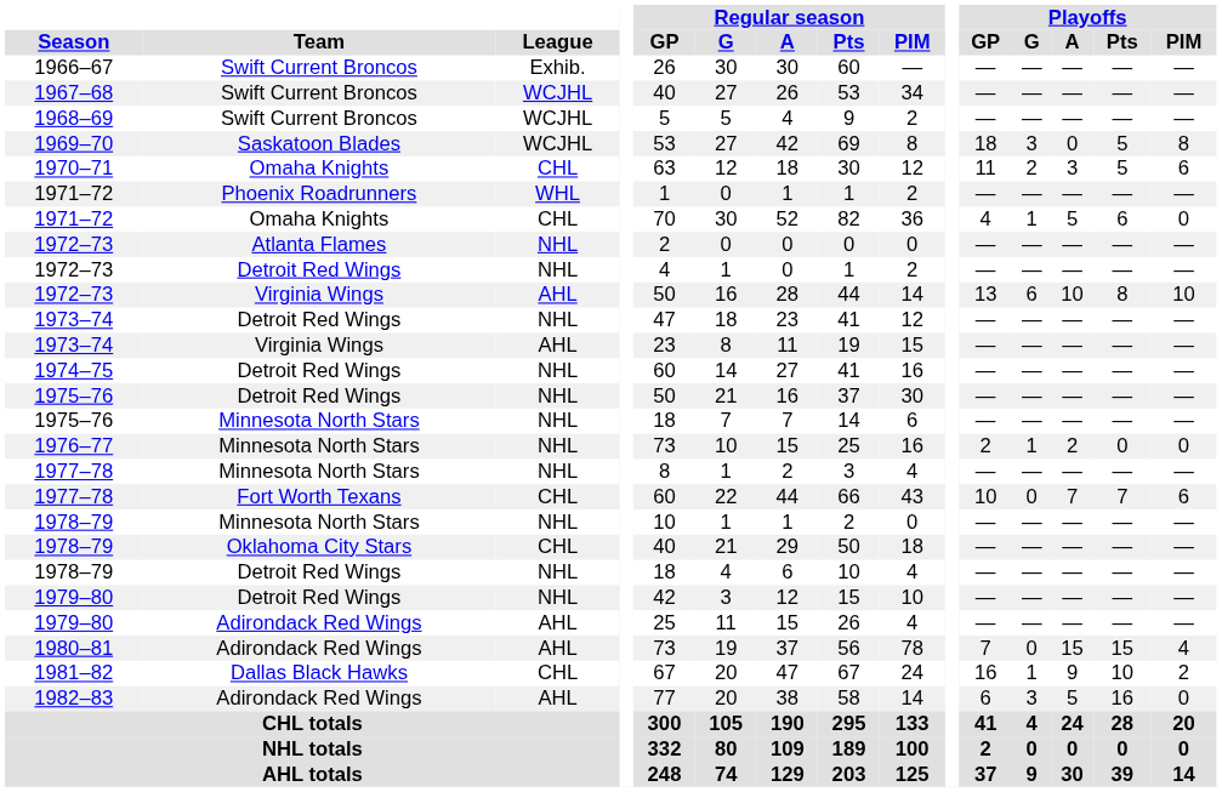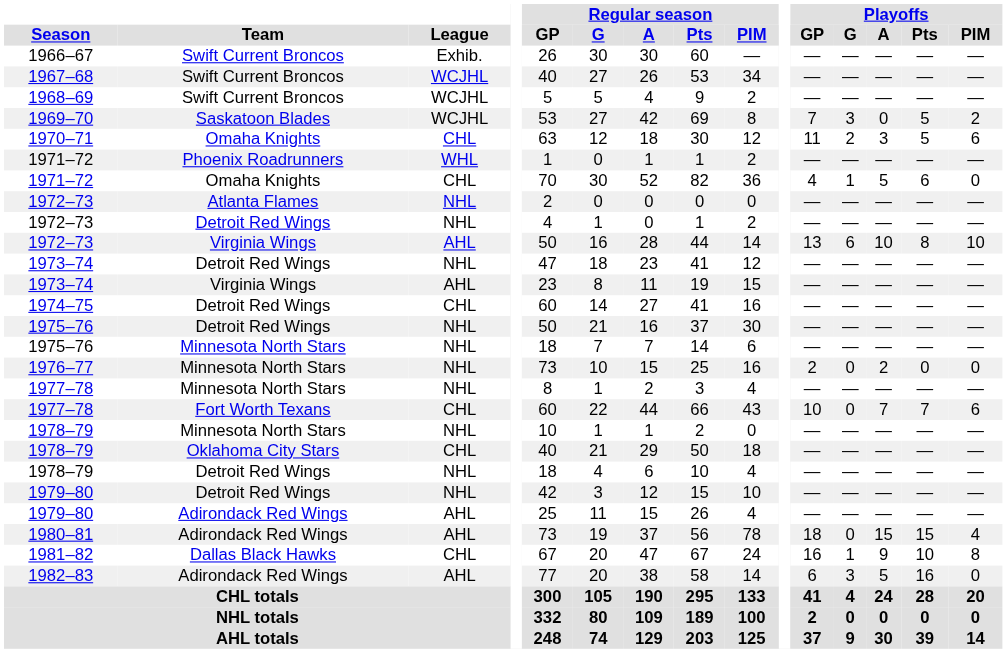 <table border="0" cellpadding="1" cellspacing="0" style="text-align:center; width:60em">
 <tr bgcolor="#e0e0e0">
 <th colspan="3" bgcolor="#ffffff"> </th>
 <th rowspan="99" bgcolor="#ffffff"> </th>
 <th colspan="5"><a href='#'>Regular season</a></th>
 <th rowspan="99" bgcolor="#ffffff"> </th>
 <th colspan="5"><a href='#'>Playoffs</a></th>
 </tr>
 <tr bgcolor="#e0e0e0">
 <th><a href='#'>Season</a></th>
 <th>Team</th>
 <th>League</th>
 <th>GP</th>
 <th><a href='#'>G</a></th>
 <th><a href='#'>A</a></th>
 <th><a href='#'>Pts</a></th>
 <th><a href='#'>PIM</a></th>
 <th>GP</th>
 <th>G</th>
 <th>A</th>
 <th>Pts</th>
 <th>PIM</th>
 </tr>
 <tr>
 <td>1966–67</td>
 <td><a href='#'>Swift Current Broncos</a></td>
 <td>Exhib.</td>
 <td>26</td>
 <td>30</td>
 <td>30</td>
 <td>60</td>
 <td>—</td>
 <td>—</td>
 <td>—</td>
 <td>—</td>
 <td>—</td>
 <td>—</td>
 </tr>
 <tr bgcolor="#f0f0f0">
 <td><a href='#'>1967–68</a></td>
 <td>Swift Current Broncos</td>
 <td><a href='#'>WCJHL</a></td>
 <td>40</td>
 <td>27</td>
 <td>26</td>
 <td>53</td>
 <td>34</td>
 <td>—</td>
 <td>—</td>
 <td>—</td>
 <td>—</td>
 <td>—</td>
 </tr>
 <tr>
 <td><a href='#'>1968–69</a></td>
 <td>Swift Current Broncos</td>
 <td>WCJHL</td>
 <td>5</td>
 <td>5</td>
 <td>4</td>
 <td>9</td>
 <td>2</td>
 <td>—</td>
 <td>—</td>
 <td>—</td>
 <td>—</td>
 <td>—</td>
 </tr>
 <tr bgcolor="#f0f0f0">
 <td><a href='#'>1969–70</a></td>
 <td><a href='#'>Saskatoon Blades</a></td>
 <td>WCJHL</td>
 <td>53</td>
 <td>27</td>
 <td>42</td>
 <td>69</td>
 <td>8</td>
-<td>18</td>
+<td>7</td>
 <td>3</td>
 <td>0</td>
 <td>5</td>
-<td>8</td>
+<td>2</td>
 </tr>
 <tr>
 <td><a href='#'>1970–71</a></td>
 <td><a href='#'>Omaha Knights</a></td>
 <td><a href='#'>CHL</a></td>
 <td>63</td>
 <td>12</td>
 <td>18</td>
 <td>30</td>
 <td>12</td>
 <td>11</td>
 <td>2</td>
 <td>3</td>
 <td>5</td>
 <td>6</td>
 </tr>
 <tr bgcolor="#f0f0f0">
 <td>1971–72</td>
 <td><a href='#'>Phoenix Roadrunners</a></td>
 <td><a href='#'>WHL</a></td>
 <td>1</td>
 <td>0</td>
 <td>1</td>
 <td>1</td>
 <td>2</td>
 <td>—</td>
 <td>—</td>
 <td>—</td>
 <td>—</td>
 <td>—</td>
 </tr>
 <tr>
 <td><a href='#'>1971–72</a></td>
 <td>Omaha Knights</td>
 <td>CHL</td>
 <td>70</td>
 <td>30</td>
 <td>52</td>
 <td>82</td>
 <td>36</td>
 <td>4</td>
 <td>1</td>
 <td>5</td>
 <td>6</td>
 <td>0</td>
 </tr>
 <tr bgcolor="#f0f0f0">
 <td><a href='#'>1972–73</a></td>
 <td><a href='#'>Atlanta Flames</a></td>
 <td><a href='#'>NHL</a></td>
 <td>2</td>
 <td>0</td>
 <td>0</td>
 <td>0</td>
 <td>0</td>
 <td>—</td>
 <td>—</td>
 <td>—</td>
 <td>—</td>
 <td>—</td>
 </tr>
 <tr>
 <td>1972–73</td>
 <td><a href='#'>Detroit Red Wings</a></td>
 <td>NHL</td>
 <td>4</td>
 <td>1</td>
 <td>0</td>
 <td>1</td>
 <td>2</td>
 <td>—</td>
 <td>—</td>
 <td>—</td>
 <td>—</td>
 <td>—</td>
 </tr>
 <tr bgcolor="#f0f0f0">
 <td><a href='#'>1972–73</a></td>
 <td><a href='#'>Virginia Wings</a></td>
 <td><a href='#'>AHL</a></td>
 <td>50</td>
 <td>16</td>
 <td>28</td>
 <td>44</td>
 <td>14</td>
 <td>13</td>
 <td>6</td>
 <td>10</td>
 <td>8</td>
 <td>10</td>
 </tr>
 <tr>
 <td><a href='#'>1973–74</a></td>
 <td>Detroit Red Wings</td>
 <td>NHL</td>
 <td>47</td>
 <td>18</td>
 <td>23</td>
 <td>41</td>
 <td>12</td>
 <td>—</td>
 <td>—</td>
 <td>—</td>
 <td>—</td>
 <td>—</td>
 </tr>
 <tr bgcolor="#f0f0f0">
 <td><a href='#'>1973–74</a></td>
 <td>Virginia Wings</td>
 <td>AHL</td>
 <td>23</td>
 <td>8</td>
 <td>11</td>
 <td>19</td>
 <td>15</td>
 <td>—</td>
 <td>—</td>
 <td>—</td>
 <td>—</td>
 <td>—</td>
 </tr>
 <tr>
 <td><a href='#'>1974–75</a></td>
 <td>Detroit Red Wings</td>
-<td>NHL</td>
+<td>CHL</td>
 <td>60</td>
 <td>14</td>
 <td>27</td>
 <td>41</td>
 <td>16</td>
 <td>—</td>
 <td>—</td>
 <td>—</td>
 <td>—</td>
 <td>—</td>
 </tr>
 <tr bgcolor="#f0f0f0">
 <td><a href='#'>1975–76</a></td>
 <td>Detroit Red Wings</td>
 <td>NHL</td>
 <td>50</td>
 <td>21</td>
 <td>16</td>
 <td>37</td>
 <td>30</td>
 <td>—</td>
 <td>—</td>
 <td>—</td>
 <td>—</td>
 <td>—</td>
 </tr>
 <tr>
 <td>1975–76</td>
 <td><a href='#'>Minnesota North Stars</a></td>
 <td>NHL</td>
 <td>18</td>
 <td>7</td>
 <td>7</td>
 <td>14</td>
 <td>6</td>
 <td>—</td>
 <td>—</td>
 <td>—</td>
 <td>—</td>
 <td>—</td>
 </tr>
 <tr bgcolor="#f0f0f0">
 <td><a href='#'>1976–77</a></td>
 <td>Minnesota North Stars</td>
 <td>NHL</td>
 <td>73</td>
 <td>10</td>
 <td>15</td>
 <td>25</td>
 <td>16</td>
 <td>2</td>
-<td>1</td>
+<td>0</td>
 <td>2</td>
 <td>0</td>
 <td>0</td>
 </tr>
 <tr>
 <td><a href='#'>1977–78</a></td>
 <td>Minnesota North Stars</td>
 <td>NHL</td>
 <td>8</td>
 <td>1</td>
 <td>2</td>
 <td>3</td>
 <td>4</td>
 <td>—</td>
 <td>—</td>
 <td>—</td>
 <td>—</td>
 <td>—</td>
 </tr>
 <tr bgcolor="#f0f0f0">
 <td><a href='#'>1977–78</a></td>
 <td><a href='#'>Fort Worth Texans</a></td>
 <td>CHL</td>
 <td>60</td>
 <td>22</td>
 <td>44</td>
 <td>66</td>
 <td>43</td>
 <td>10</td>
 <td>0</td>
 <td>7</td>
 <td>7</td>
 <td>6</td>
 </tr>
 <tr>
 <td><a href='#'>1978–79</a></td>
 <td>Minnesota North Stars</td>
 <td>NHL</td>
 <td>10</td>
 <td>1</td>
 <td>1</td>
 <td>2</td>
 <td>0</td>
 <td>—</td>
 <td>—</td>
 <td>—</td>
 <td>—</td>
 <td>—</td>
 </tr>
 <tr bgcolor="#f0f0f0">
 <td><a href='#'>1978–79</a></td>
 <td><a href='#'>Oklahoma City Stars</a></td>
 <td>CHL</td>
 <td>40</td>
 <td>21</td>
 <td>29</td>
 <td>50</td>
 <td>18</td>
 <td>—</td>
 <td>—</td>
 <td>—</td>
 <td>—</td>
 <td>—</td>
 </tr>
 <tr>
 <td>1978–79</td>
 <td>Detroit Red Wings</td>
 <td>NHL</td>
 <td>18</td>
 <td>4</td>
 <td>6</td>
 <td>10</td>
 <td>4</td>
 <td>—</td>
 <td>—</td>
 <td>—</td>
 <td>—</td>
 <td>—</td>
 </tr>
 <tr bgcolor="#f0f0f0">
 <td><a href='#'>1979–80</a></td>
 <td>Detroit Red Wings</td>
 <td>NHL</td>
 <td>42</td>
 <td>3</td>
 <td>12</td>
 <td>15</td>
 <td>10</td>
 <td>—</td>
 <td>—</td>
 <td>—</td>
 <td>—</td>
 <td>—</td>
 </tr>
 <tr>
 <td><a href='#'>1979–80</a></td>
 <td><a href='#'>Adirondack Red Wings</a></td>
 <td>AHL</td>
 <td>25</td>
 <td>11</td>
 <td>15</td>
 <td>26</td>
 <td>4</td>
 <td>—</td>
 <td>—</td>
 <td>—</td>
 <td>—</td>
 <td>—</td>
 </tr>
 <tr bgcolor="#f0f0f0">
 <td><a href='#'>1980–81</a></td>
 <td>Adirondack Red Wings</td>
 <td>AHL</td>
 <td>73</td>
 <td>19</td>
 <td>37</td>
 <td>56</td>
 <td>78</td>
-<td>7</td>
+<td>18</td>
 <td>0</td>
 <td>15</td>
 <td>15</td>
 <td>4</td>
 </tr>
 <tr>
 <td><a href='#'>1981–82</a></td>
 <td><a href='#'>Dallas Black Hawks</a></td>
 <td>CHL</td>
 <td>67</td>
 <td>20</td>
 <td>47</td>
 <td>67</td>
 <td>24</td>
 <td>16</td>
 <td>1</td>
 <td>9</td>
 <td>10</td>
-<td>2</td>
+<td>8</td>
 </tr>
 <tr bgcolor="#f0f0f0">
 <td><a href='#'>1982–83</a></td>
 <td>Adirondack Red Wings</td>
 <td>AHL</td>
 <td>77</td>
 <td>20</td>
 <td>38</td>
 <td>58</td>
 <td>14</td>
 <td>6</td>
 <td>3</td>
 <td>5</td>
 <td>16</td>
 <td>0</td>
 </tr>
 <tr bgcolor="#e0e0e0">
 <th colspan="3">CHL totals</th>
 <th>300</th>
 <th>105</th>
 <th>190</th>
 <th>295</th>
 <th>133</th>
 <th>41</th>
 <th>4</th>
 <th>24</th>
 <th>28</th>
 <th>20</th>
 </tr>
 <tr bgcolor="#e0e0e0">
 <th colspan="3">NHL totals</th>
 <th>332</th>
 <th>80</th>
 <th>109</th>
 <th>189</th>
 <th>100</th>
 <th>2</th>
 <th>0</th>
 <th>0</th>
 <th>0</th>
 <th>0</th>
 </tr>
 <tr bgcolor="#e0e0e0">
 <th colspan="3">AHL totals</th>
 <th>248</th>
 <th>74</th>
 <th>129</th>
 <th>203</th>
 <th>125</th>
 <th>37</th>
 <th>9</th>
 <th>30</th>
 <th>39</th>
 <th>14</th>
 </tr>
 </table>
